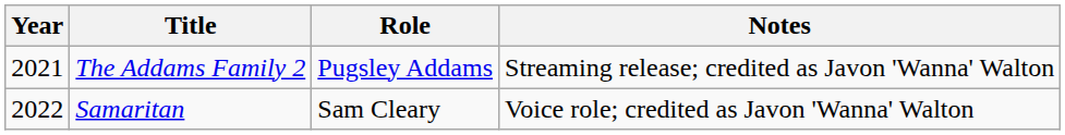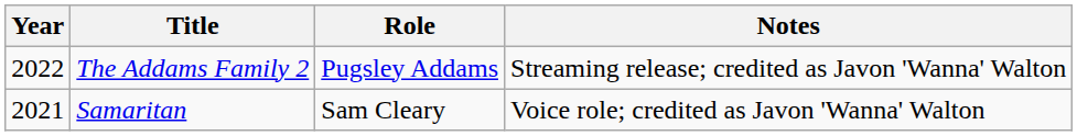 <table class="wikitable">
 <tr>
 <th>Year</th>
 <th>Title</th>
 <th>Role</th>
 <th>Notes</th>
 </tr>
 <tr>
-<td>2021</td>
+<td>2022</td>
 <td><em><a href='#'>The Addams Family 2</a></em></td>
 <td><a href='#'>Pugsley Addams</a></td>
 <td>Streaming release; credited as Javon 'Wanna' Walton</td>
 </tr>
 <tr>
-<td>2022</td>
+<td>2021</td>
 <td><em><a href='#'>Samaritan</a></em></td>
 <td>Sam Cleary</td>
 <td>Voice role; credited as Javon 'Wanna' Walton</td>
 </tr>
 </table>
